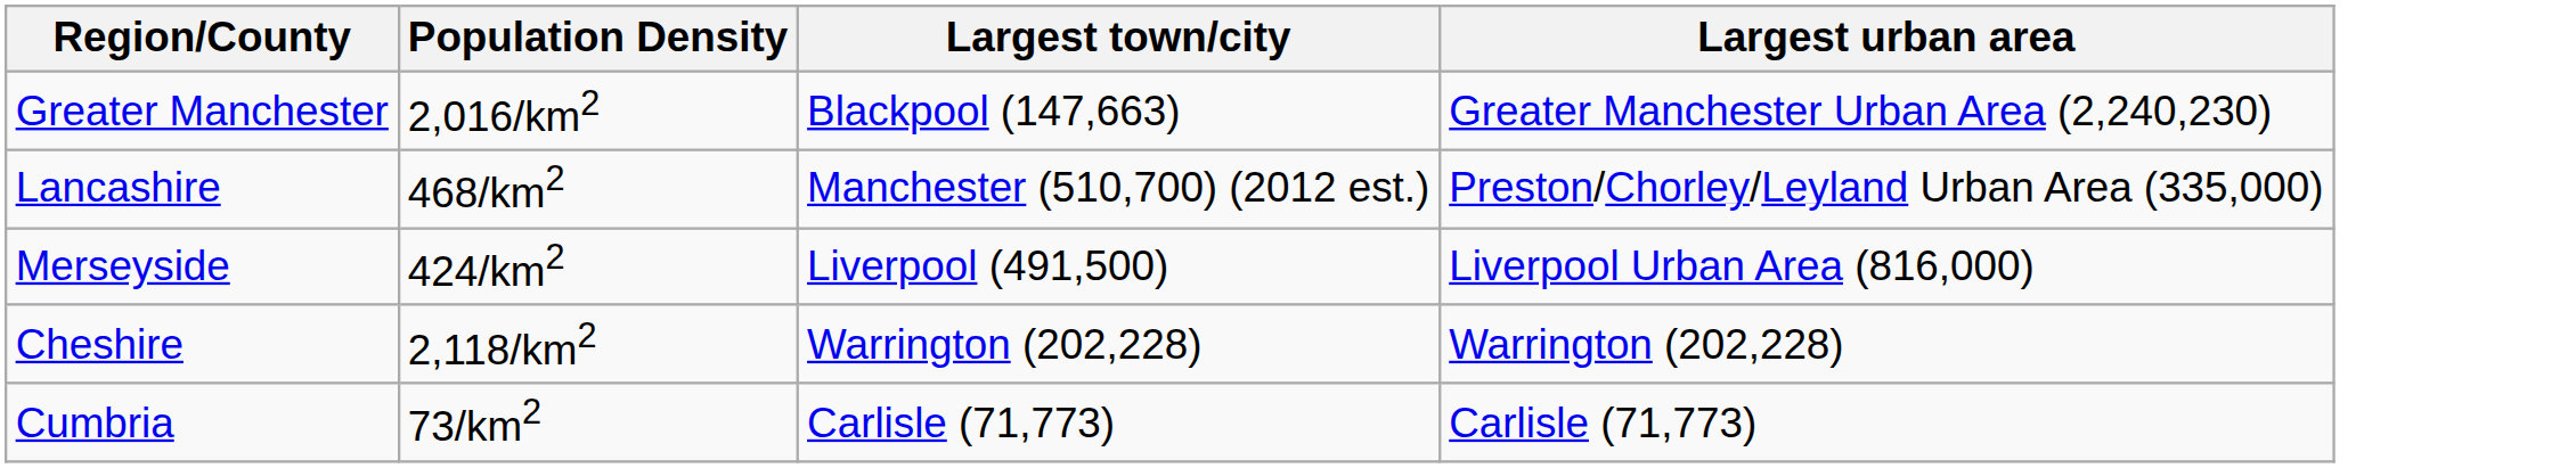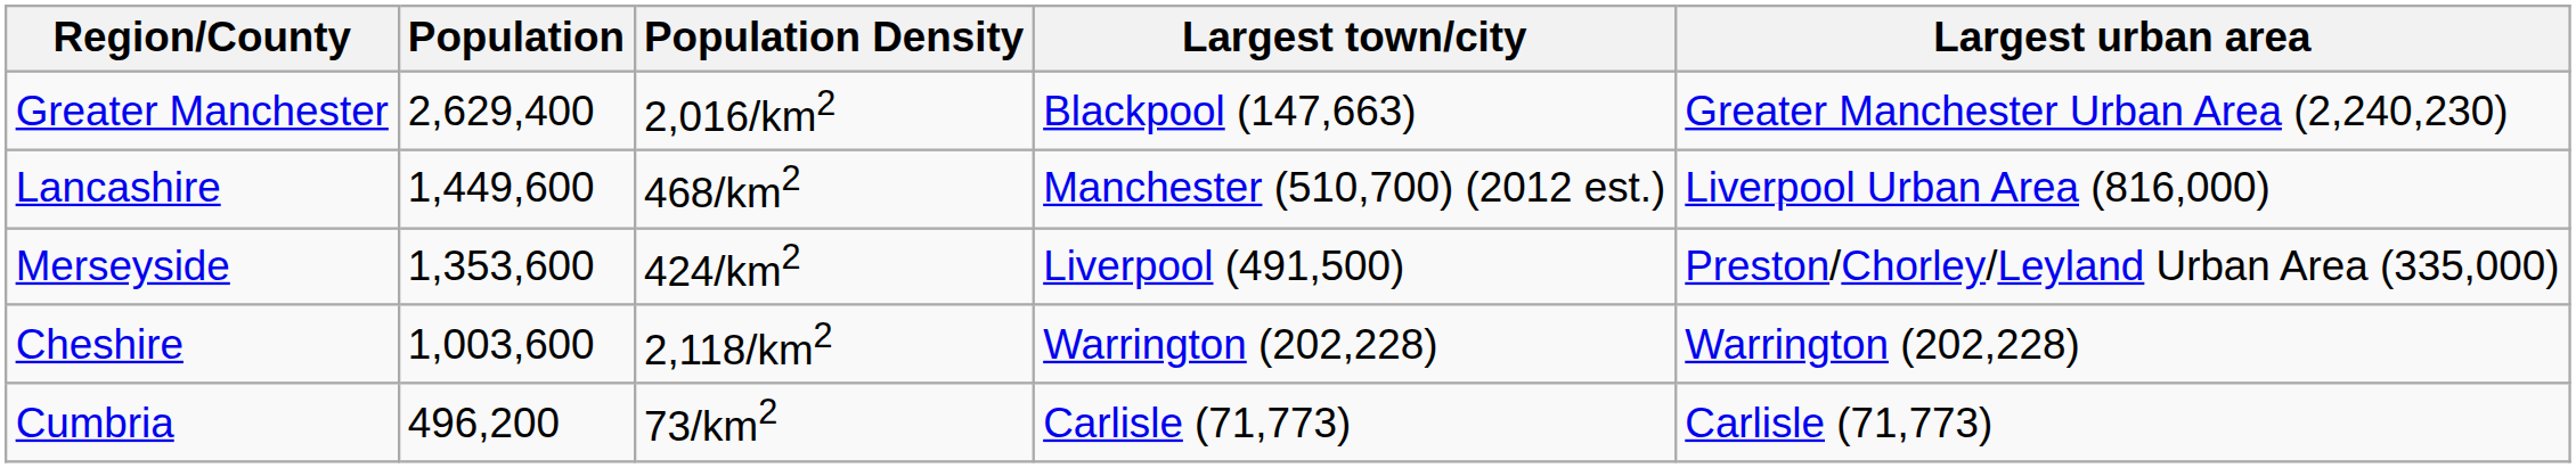 <table class="wikitable">
 <tr>
 <th>Region/County</th>
+<th>Population</th>
 <th>Population Density</th>
 <th>Largest town/city</th>
 <th>Largest urban area</th>
 </tr>
 <tr>
 <td><a href='#'>Greater Manchester</a></td>
+<td>2,629,400</td>
 <td>2,016/km<sup>2</sup></td>
 <td><a href='#'>Blackpool</a> (147,663)</td>
 <td><a href='#'>Greater Manchester Urban Area</a> (2,240,230)</td>
 </tr>
 <tr>
 <td><a href='#'>Lancashire</a></td>
+<td>1,449,600</td>
 <td>468/km<sup>2</sup></td>
 <td><a href='#'>Manchester</a> (510,700) (2012 est.)</td>
+<td><a href='#'>Liverpool Urban Area</a> (816,000)</td>
+</tr>
+<tr>
+<td><a href='#'>Merseyside</a></td>
+<td>1,353,600</td>
+<td>424/km<sup>2</sup></td>
+<td><a href='#'>Liverpool</a> (491,500)</td>
 <td><a href='#'>Preston</a>/<a href='#'>Chorley</a>/<a href='#'>Leyland</a> Urban Area (335,000)</td>
 </tr>
 <tr>
-<td><a href='#'>Merseyside</a></td>
-<td>424/km<sup>2</sup></td>
-<td><a href='#'>Liverpool</a> (491,500)</td>
-<td><a href='#'>Liverpool Urban Area</a> (816,000)</td>
-</tr>
-<tr>
 <td><a href='#'>Cheshire</a></td>
+<td>1,003,600</td>
 <td>2,118/km<sup>2</sup></td>
 <td><a href='#'>Warrington</a> (202,228)</td>
 <td><a href='#'>Warrington</a> (202,228)</td>
 </tr>
 <tr>
 <td><a href='#'>Cumbria</a></td>
+<td>496,200</td>
 <td>73/km<sup>2</sup></td>
 <td><a href='#'>Carlisle</a> (71,773)</td>
 <td><a href='#'>Carlisle</a> (71,773)</td>
 </tr>
 </table>
